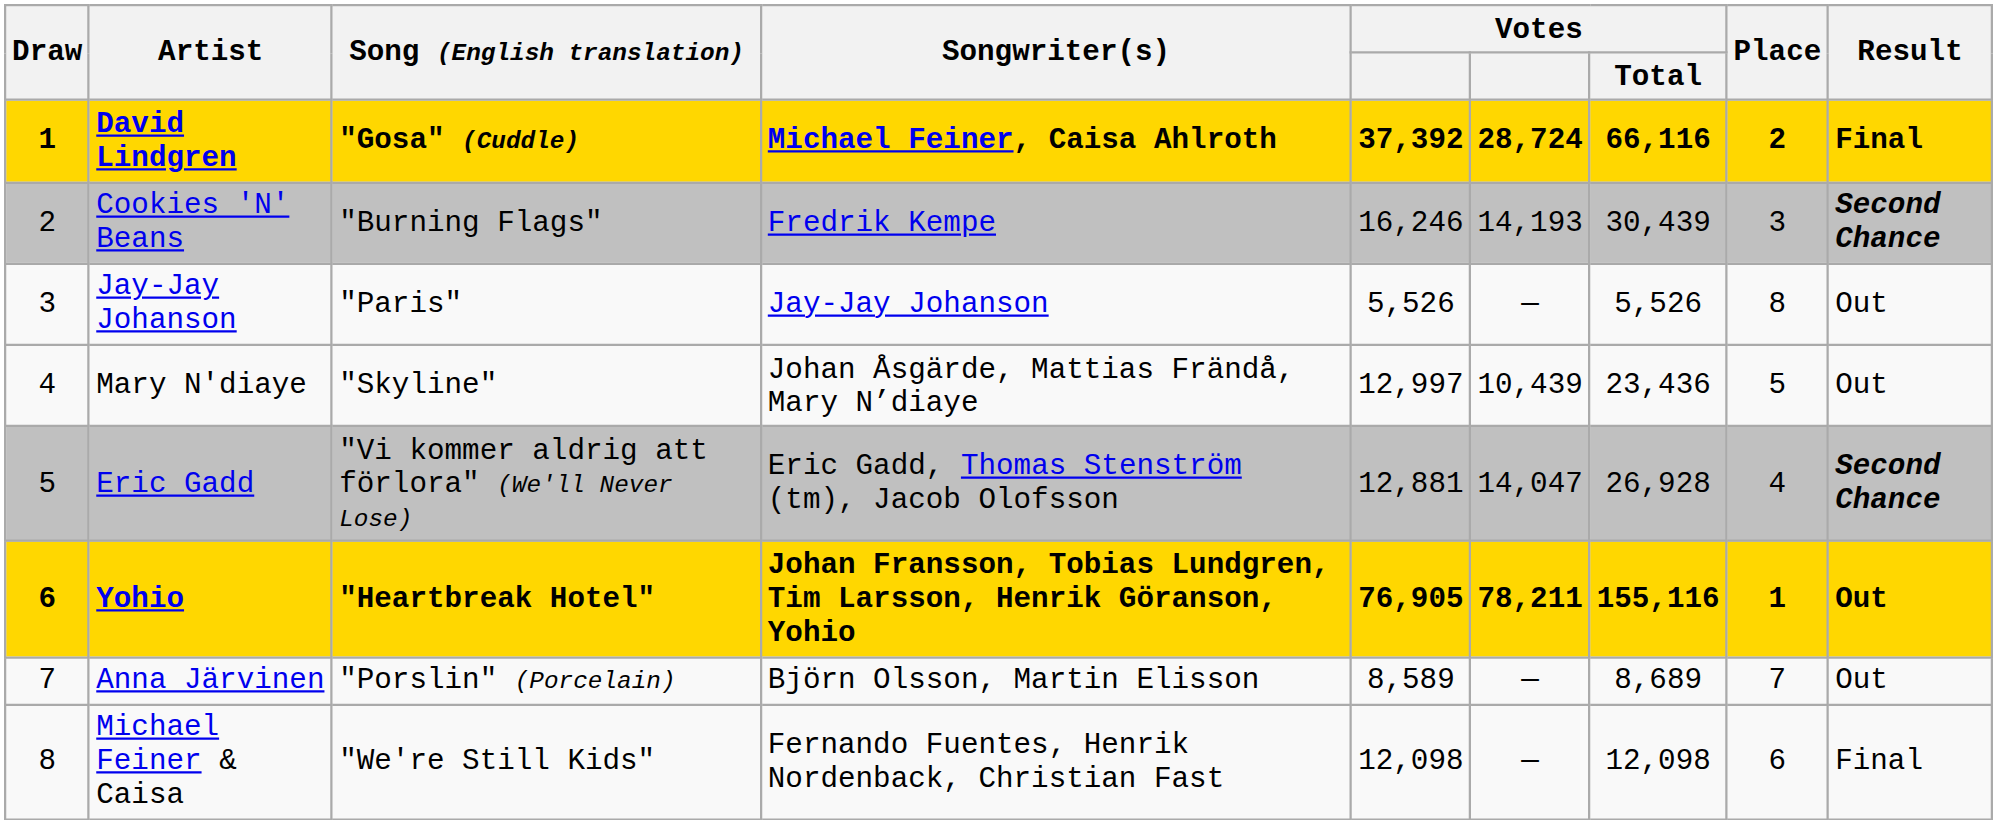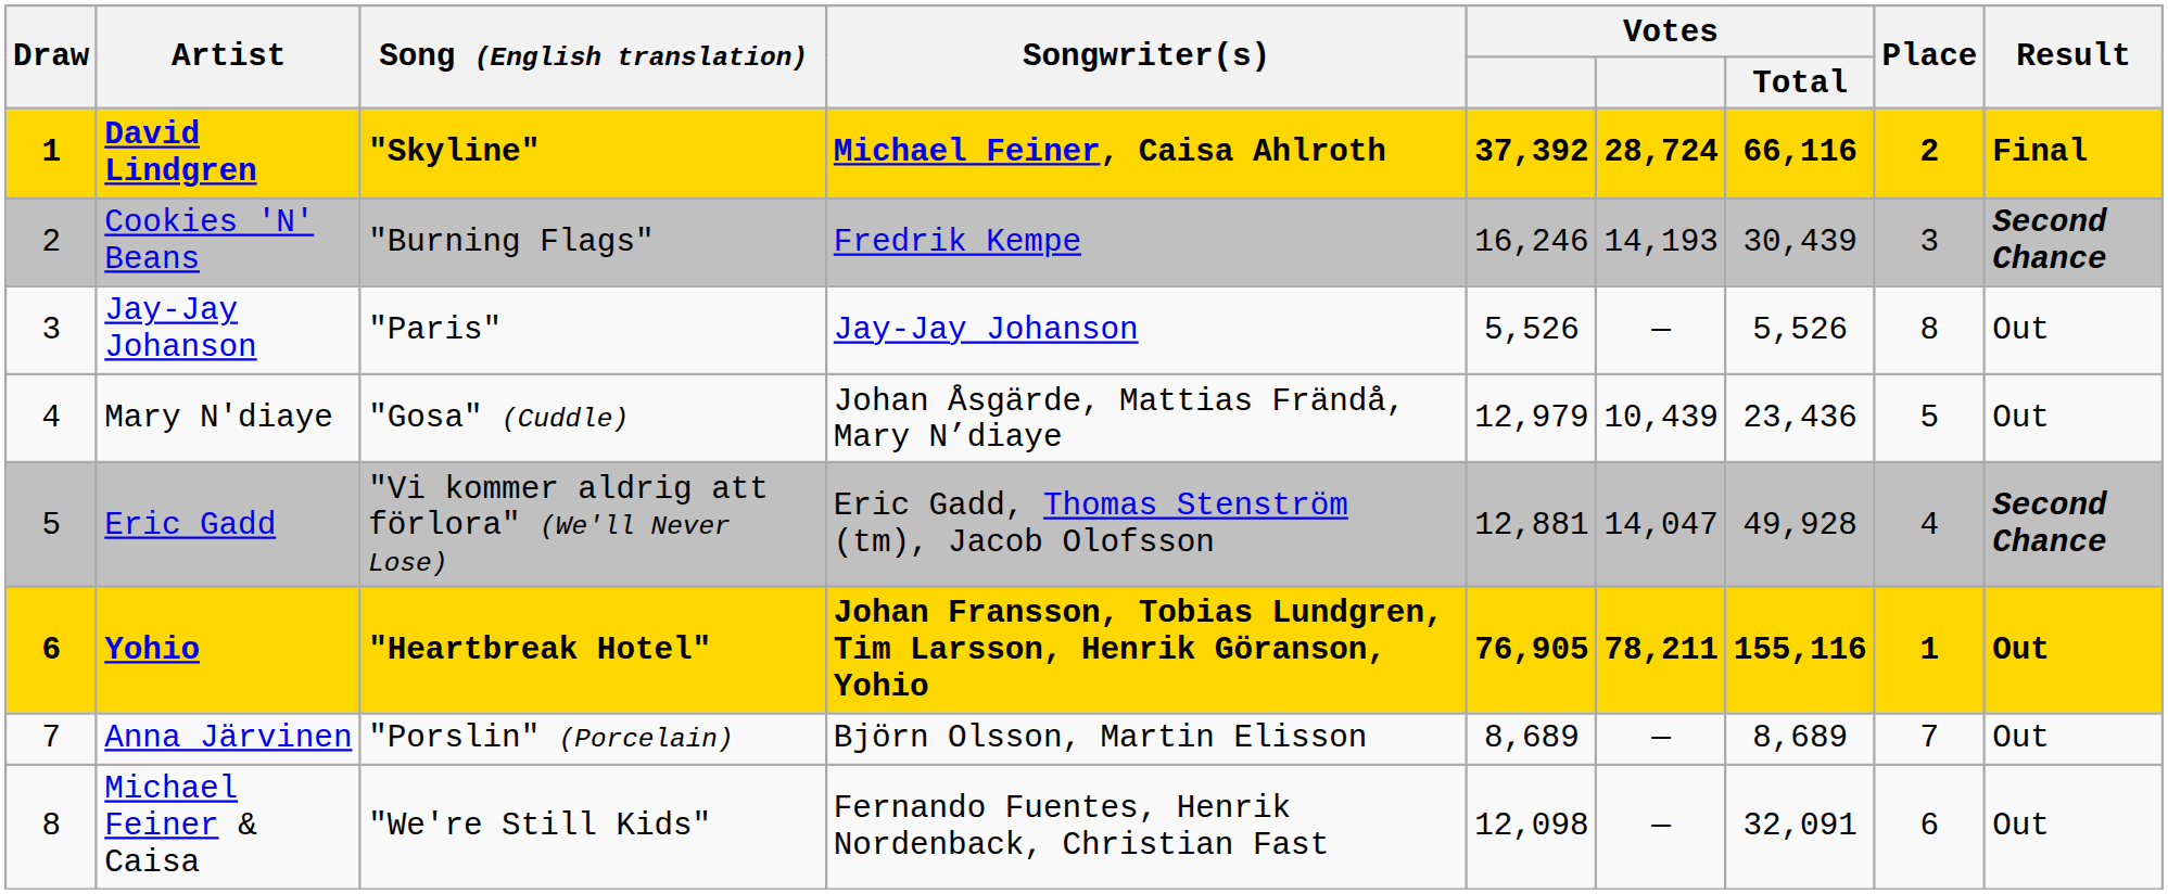 <table class="sortable wikitable" style="margin: 1em auto 1em auto; text-align:center;">
 <tr>
 <th rowspan="2">Draw</th>
 <th rowspan="2">Artist</th>
 <th rowspan="2">Song <small><em>(English translation)</em></small></th>
 <th rowspan="2">Songwriter(s)</th>
 <th colspan="3" class="unsortable">Votes</th>
 <th rowspan="2">Place</th>
 <th rowspan="2">Result</th>
 </tr>
 <tr>
 <th></th>
 <th></th>
 <th>Total</th>
 </tr>
 <tr style="font-weight:bold;background:gold;">
 <td>1</td>
 <td align="left"><a href='#'>David Lindgren</a></td>
-<td align="left">"Gosa" <small><em>(Cuddle)</em></small></td>
+<td align="left">"Skyline"</td>
 <td align="left"><a href='#'>Michael Feiner</a>, Caisa Ahlroth</td>
 <td>37,392</td>
 <td>28,724</td>
 <td>66,116</td>
 <td>2</td>
 <td align="left">Final</td>
 </tr>
 <tr style="background:silver;">
 <td>2</td>
 <td align="left"><a href='#'>Cookies 'N' Beans</a></td>
 <td align="left">"Burning Flags"</td>
 <td align="left"><a href='#'>Fredrik Kempe</a></td>
 <td>16,246</td>
 <td>14,193</td>
 <td>30,439</td>
 <td>3</td>
 <td align="left"><strong><em>Second Chance</em></strong></td>
 </tr>
 <tr>
 <td>3</td>
 <td align="left"><a href='#'>Jay-Jay Johanson</a></td>
 <td align="left">"Paris"</td>
 <td align="left"><a href='#'>Jay-Jay Johanson</a></td>
 <td>5,526</td>
 <td>—</td>
 <td>5,526</td>
 <td>8</td>
 <td align="left">Out</td>
 </tr>
 <tr>
 <td>4</td>
 <td align="left">Mary N'diaye</td>
-<td align="left">"Skyline"</td>
+<td align="left">"Gosa" <small><em>(Cuddle)</em></small></td>
 <td align="left">Johan Åsgärde, Mattias Frändå, Mary N’diaye</td>
-<td>12,997</td>
+<td>12,979</td>
 <td>10,439</td>
 <td>23,436</td>
 <td>5</td>
 <td align="left">Out</td>
 </tr>
 <tr style="background:silver;">
 <td>5</td>
 <td align="left"><a href='#'>Eric Gadd</a></td>
 <td align="left">"Vi kommer aldrig att förlora" <small><em>(We'll Never Lose)</em></small></td>
 <td align="left">Eric Gadd, <a href='#'>Thomas Stenström</a> (tm), Jacob Olofsson</td>
 <td>12,881</td>
 <td>14,047</td>
-<td>26,928</td>
+<td>49,928</td>
 <td>4</td>
 <td align="left"><strong><em>Second Chance</em></strong></td>
 </tr>
 <tr style="font-weight:bold;background:gold;">
 <td>6</td>
 <td align="left"><a href='#'>Yohio</a></td>
 <td align="left">"Heartbreak Hotel"</td>
 <td align="left">Johan Fransson, Tobias Lundgren, Tim Larsson, Henrik Göranson, Yohio</td>
 <td>76,905</td>
 <td>78,211</td>
 <td>155,116</td>
 <td>1</td>
 <td align="left">Out</td>
 </tr>
 <tr>
 <td>7</td>
 <td align="left"><a href='#'>Anna Järvinen</a></td>
 <td align="left">"Porslin" <small><em>(Porcelain)</em></small></td>
 <td align="left">Björn Olsson, Martin Elisson</td>
-<td>8,589</td>
+<td>8,689</td>
 <td>—</td>
 <td>8,689</td>
 <td>7</td>
 <td align="left">Out</td>
 </tr>
 <tr>
 <td>8</td>
 <td align="left"><a href='#'>Michael Feiner</a> & Caisa</td>
 <td align="left">"We're Still Kids"</td>
 <td align="left">Fernando Fuentes, Henrik Nordenback, Christian Fast</td>
 <td>12,098</td>
 <td>—</td>
-<td>12,098</td>
+<td>32,091</td>
 <td>6</td>
-<td align="left">Final</td>
+<td align="left">Out</td>
 </tr>
 </table>
